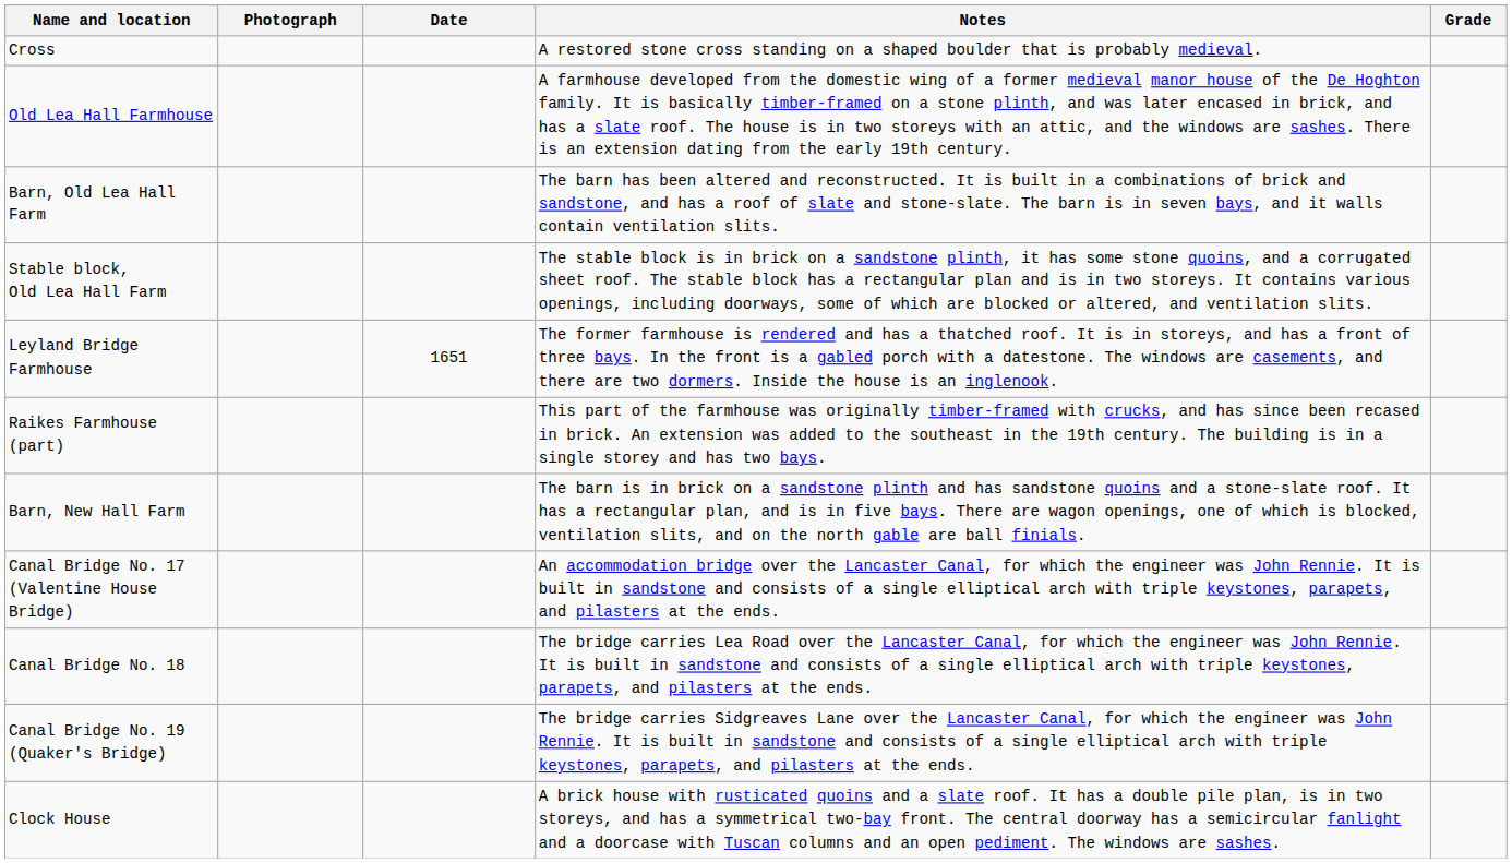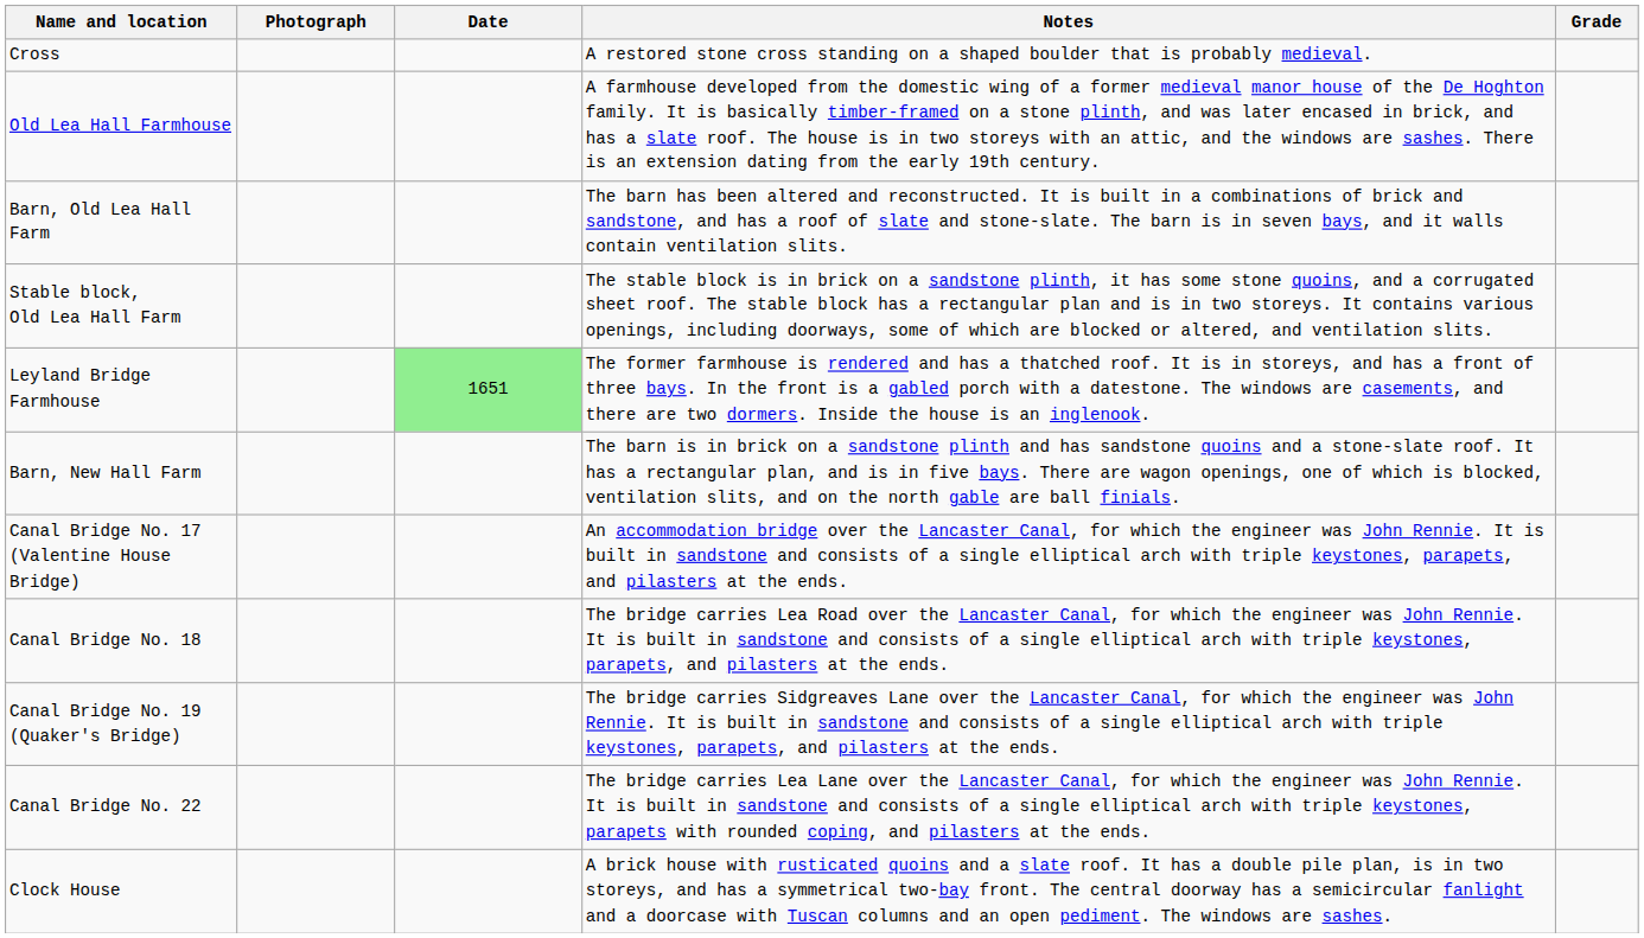 <table class="wikitable sortable plainrowheaders" style="width:100%;border:0px;text-align:left;line-height:150%;">
 <tr>
 <th scope="col"  style="width:150px">Name and location</th>
 <th scope="col"  style="width:100px" class="unsortable">Photograph</th>
 <th scope="col"  style="width:120px">Date</th>
 <th scope="col"  style="width:650px" class="unsortable">Notes</th>
 <th scope="col"  style="width:50px">Grade</th>
 </tr>
 <tr>
 <td>Cross<br><small></small></td>
 <td></td>
 <td align="center"></td>
 <td>A restored stone cross standing on a shaped boulder that is probably <a href='#'>medieval</a>.</td>
 <td align="center" ></td>
 </tr>
 <tr>
 <td><a href='#'>Old Lea Hall Farmhouse</a><br><small></small></td>
 <td></td>
 <td align="center"></td>
 <td>A farmhouse developed from the domestic wing of a former <a href='#'>medieval</a> <a href='#'>manor house</a> of the <a href='#'>De Hoghton</a> family.  It is basically <a href='#'>timber-framed</a> on a stone <a href='#'>plinth</a>, and was later encased in brick, and has a <a href='#'>slate</a> roof.  The house is in two storeys with an attic, and the windows are <a href='#'>sashes</a>.  There is an extension dating from the early 19th century.</td>
 <td align="center" ></td>
 </tr>
 <tr>
 <td>Barn, Old Lea Hall Farm<br><small></small></td>
 <td></td>
 <td align="center"></td>
 <td>The barn has been altered and reconstructed.  It is built in a combinations of brick and <a href='#'>sandstone</a>, and has a roof of <a href='#'>slate</a> and stone-slate.  The barn is in seven <a href='#'>bays</a>, and it walls contain ventilation slits.</td>
 <td align="center" ></td>
 </tr>
 <tr>
 <td>Stable block,<br>Old Lea Hall Farm<br><small></small></td>
 <td></td>
 <td align="center"></td>
 <td>The stable block is in brick on a <a href='#'>sandstone</a> <a href='#'>plinth</a>, it has some stone <a href='#'>quoins</a>, and a corrugated sheet roof.  The stable block has a rectangular plan and is in two storeys.  It contains various openings, including doorways, some of which are blocked or altered, and ventilation slits.</td>
 <td align="center" ></td>
 </tr>
 <tr>
 <td>Leyland Bridge Farmhouse<br><small></small></td>
 <td></td>
-<td align="center">1651</td>
+<td align="center" style="background: lightgreen;">1651</td>
 <td>The former farmhouse is <a href='#'>rendered</a> and has a thatched roof.  It is in  storeys, and has a front of three <a href='#'>bays</a>.  In the front is a <a href='#'>gabled</a> porch with a datestone.  The windows are <a href='#'>casements</a>, and there are two <a href='#'>dormers</a>.  Inside the house is an <a href='#'>inglenook</a>.</td>
-<td align="center" ></td>
-</tr>
-<tr>
-<td>Raikes Farmhouse (part)<br><small></small></td>
-<td></td>
-<td align="center"></td>
-<td>This part of the farmhouse was originally <a href='#'>timber-framed</a> with <a href='#'>crucks</a>, and has since been recased in brick.  An extension was added to the southeast in the 19th century.  The building is in a single storey and has two <a href='#'>bays</a>.</td>
 <td align="center" ></td>
 </tr>
 <tr>
 <td>Barn, New Hall Farm<br><small></small></td>
 <td></td>
 <td align="center"></td>
 <td>The barn is in brick on a <a href='#'>sandstone</a> <a href='#'>plinth</a> and has sandstone <a href='#'>quoins</a> and a stone-slate roof.  It has a rectangular plan, and is in five <a href='#'>bays</a>.  There are wagon openings, one of which is blocked, ventilation slits, and on the north <a href='#'>gable</a> are ball <a href='#'>finials</a>.</td>
 <td align="center" ></td>
 </tr>
 <tr>
 <td>Canal Bridge No. 17<br>(Valentine House Bridge)<br><small></small></td>
 <td></td>
 <td align="center"></td>
 <td>An <a href='#'>accommodation bridge</a> over the <a href='#'>Lancaster Canal</a>, for which the engineer was <a href='#'>John Rennie</a>. It is built in <a href='#'>sandstone</a> and consists of a single elliptical arch with triple <a href='#'>keystones</a>, <a href='#'>parapets</a>, and <a href='#'>pilasters</a> at the ends.</td>
 <td align="center" ></td>
 </tr>
 <tr>
 <td>Canal Bridge No. 18<br><small></small></td>
 <td></td>
 <td align="center"></td>
 <td>The bridge carries Lea Road over the <a href='#'>Lancaster Canal</a>, for which the engineer was <a href='#'>John Rennie</a>. It is built in <a href='#'>sandstone</a> and consists of a single elliptical arch with triple <a href='#'>keystones</a>, <a href='#'>parapets</a>, and <a href='#'>pilasters</a> at the ends.</td>
 <td align="center" ></td>
 </tr>
 <tr>
 <td>Canal Bridge No. 19<br>(Quaker's Bridge)<br><small></small></td>
 <td></td>
 <td align="center"></td>
 <td>The bridge carries Sidgreaves Lane over the <a href='#'>Lancaster Canal</a>, for which the engineer was <a href='#'>John Rennie</a>. It is built in <a href='#'>sandstone</a> and consists of a single elliptical arch with triple <a href='#'>keystones</a>, <a href='#'>parapets</a>, and <a href='#'>pilasters</a> at the ends.</td>
 <td align="center" ></td>
 </tr>
 <tr>
+<td>Canal Bridge No. 22<br><small></small></td>
+<td></td>
+<td align="center"></td>
+<td>The bridge carries Lea Lane over the <a href='#'>Lancaster Canal</a>, for which the engineer was <a href='#'>John Rennie</a>. It is built in <a href='#'>sandstone</a> and consists of a single elliptical arch with triple <a href='#'>keystones</a>, <a href='#'>parapets</a> with rounded <a href='#'>coping</a>, and <a href='#'>pilasters</a> at the ends.</td>
+<td align="center" ></td>
+</tr>
+<tr>
 <td>Clock House<br><small></small></td>
 <td></td>
 <td align="center"></td>
 <td>A brick house with <a href='#'>rusticated</a> <a href='#'>quoins</a> and a <a href='#'>slate</a> roof.  It has a double pile plan, is in two storeys, and has a symmetrical two-<a href='#'>bay</a> front.  The central doorway has a semicircular <a href='#'>fanlight</a> and a doorcase with <a href='#'>Tuscan</a> columns and an open <a href='#'>pediment</a>.  The windows are <a href='#'>sashes</a>.</td>
 <td align="center" ></td>
 </tr>
 <tr>
 </tr>
 </table>
